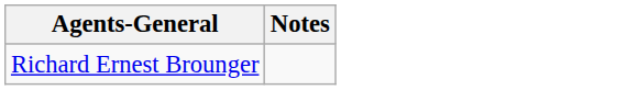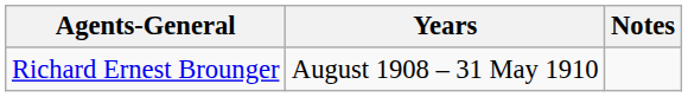 <table class="wikitable">
 <tr>
 <th>Agents-General</th>
+<th>Years</th>
 <th>Notes</th>
 </tr>
 <tr>
 <td><a href='#'>Richard Ernest Brounger</a></td>
+<td>August 1908 – 31 May 1910</td>
 <td></td>
 </tr>
 </table>
